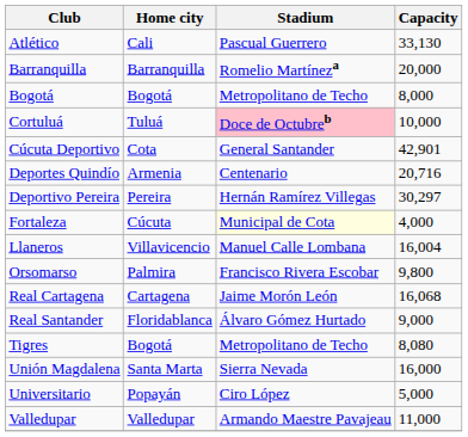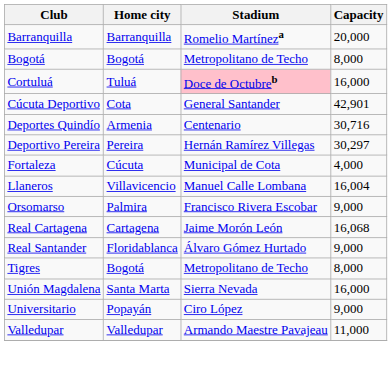 <table class="wikitable sortable">
 <tr>
 <th>Club</th>
 <th>Home city</th>
 <th>Stadium</th>
 <th>Capacity</th>
-</tr>
-<tr>
-<td><a href='#'>Atlético</a></td>
-<td><a href='#'>Cali</a></td>
-<td><a href='#'>Pascual Guerrero</a></td>
-<td>33,130</td>
 </tr>
 <tr>
 <td><a href='#'>Barranquilla</a></td>
 <td><a href='#'>Barranquilla</a></td>
 <td><a href='#'>Romelio Martínez</a><sup><strong>a</strong></sup></td>
 <td>20,000</td>
 </tr>
 <tr>
 <td><a href='#'>Bogotá</a></td>
 <td><a href='#'>Bogotá</a></td>
 <td><a href='#'>Metropolitano de Techo</a></td>
 <td>8,000</td>
 </tr>
 <tr>
 <td><a href='#'>Cortuluá</a></td>
 <td><a href='#'>Tuluá</a></td>
 <td style="background: pink;"><a href='#'>Doce de Octubre</a><sup><strong>b</strong></sup></td>
-<td>10,000</td>
+<td>16,000</td>
 </tr>
 <tr>
 <td><a href='#'>Cúcuta Deportivo</a></td>
 <td><a href='#'>Cota</a></td>
 <td><a href='#'>General Santander</a></td>
 <td>42,901</td>
 </tr>
 <tr>
 <td><a href='#'>Deportes Quindío</a></td>
 <td><a href='#'>Armenia</a></td>
 <td><a href='#'>Centenario</a></td>
-<td>20,716</td>
+<td>30,716</td>
 </tr>
 <tr>
 <td><a href='#'>Deportivo Pereira</a></td>
 <td><a href='#'>Pereira</a></td>
 <td><a href='#'>Hernán Ramírez Villegas</a></td>
 <td>30,297</td>
 </tr>
 <tr>
 <td><a href='#'>Fortaleza</a></td>
 <td><a href='#'>Cúcuta</a></td>
-<td style="background: lightyellow;"><a href='#'>Municipal de Cota</a></td>
+<td><a href='#'>Municipal de Cota</a></td>
 <td>4,000</td>
 </tr>
 <tr>
 <td><a href='#'>Llaneros</a></td>
 <td><a href='#'>Villavicencio</a></td>
 <td><a href='#'>Manuel Calle Lombana</a></td>
 <td>16,004</td>
 </tr>
 <tr>
 <td><a href='#'>Orsomarso</a></td>
 <td><a href='#'>Palmira</a></td>
 <td><a href='#'>Francisco Rivera Escobar</a></td>
-<td>9,800</td>
+<td>9,000</td>
 </tr>
 <tr>
 <td><a href='#'>Real Cartagena</a></td>
 <td><a href='#'>Cartagena</a></td>
 <td><a href='#'>Jaime Morón León</a></td>
 <td>16,068</td>
 </tr>
 <tr>
 <td><a href='#'>Real Santander</a></td>
 <td><a href='#'>Floridablanca</a></td>
 <td><a href='#'>Álvaro Gómez Hurtado</a></td>
 <td>9,000</td>
 </tr>
 <tr>
 <td><a href='#'>Tigres</a></td>
 <td><a href='#'>Bogotá</a></td>
 <td><a href='#'>Metropolitano de Techo</a></td>
-<td>8,080</td>
+<td>8,000</td>
 </tr>
 <tr>
 <td><a href='#'>Unión Magdalena</a></td>
 <td><a href='#'>Santa Marta</a></td>
 <td><a href='#'>Sierra Nevada</a></td>
 <td>16,000</td>
 </tr>
 <tr>
 <td><a href='#'>Universitario</a></td>
 <td><a href='#'>Popayán</a></td>
 <td><a href='#'>Ciro López</a></td>
-<td>5,000</td>
+<td>9,000</td>
 </tr>
 <tr>
 <td><a href='#'>Valledupar</a></td>
 <td><a href='#'>Valledupar</a></td>
 <td><a href='#'>Armando Maestre Pavajeau</a></td>
 <td>11,000</td>
 </tr>
 <tr>
 </tr>
 </table>
